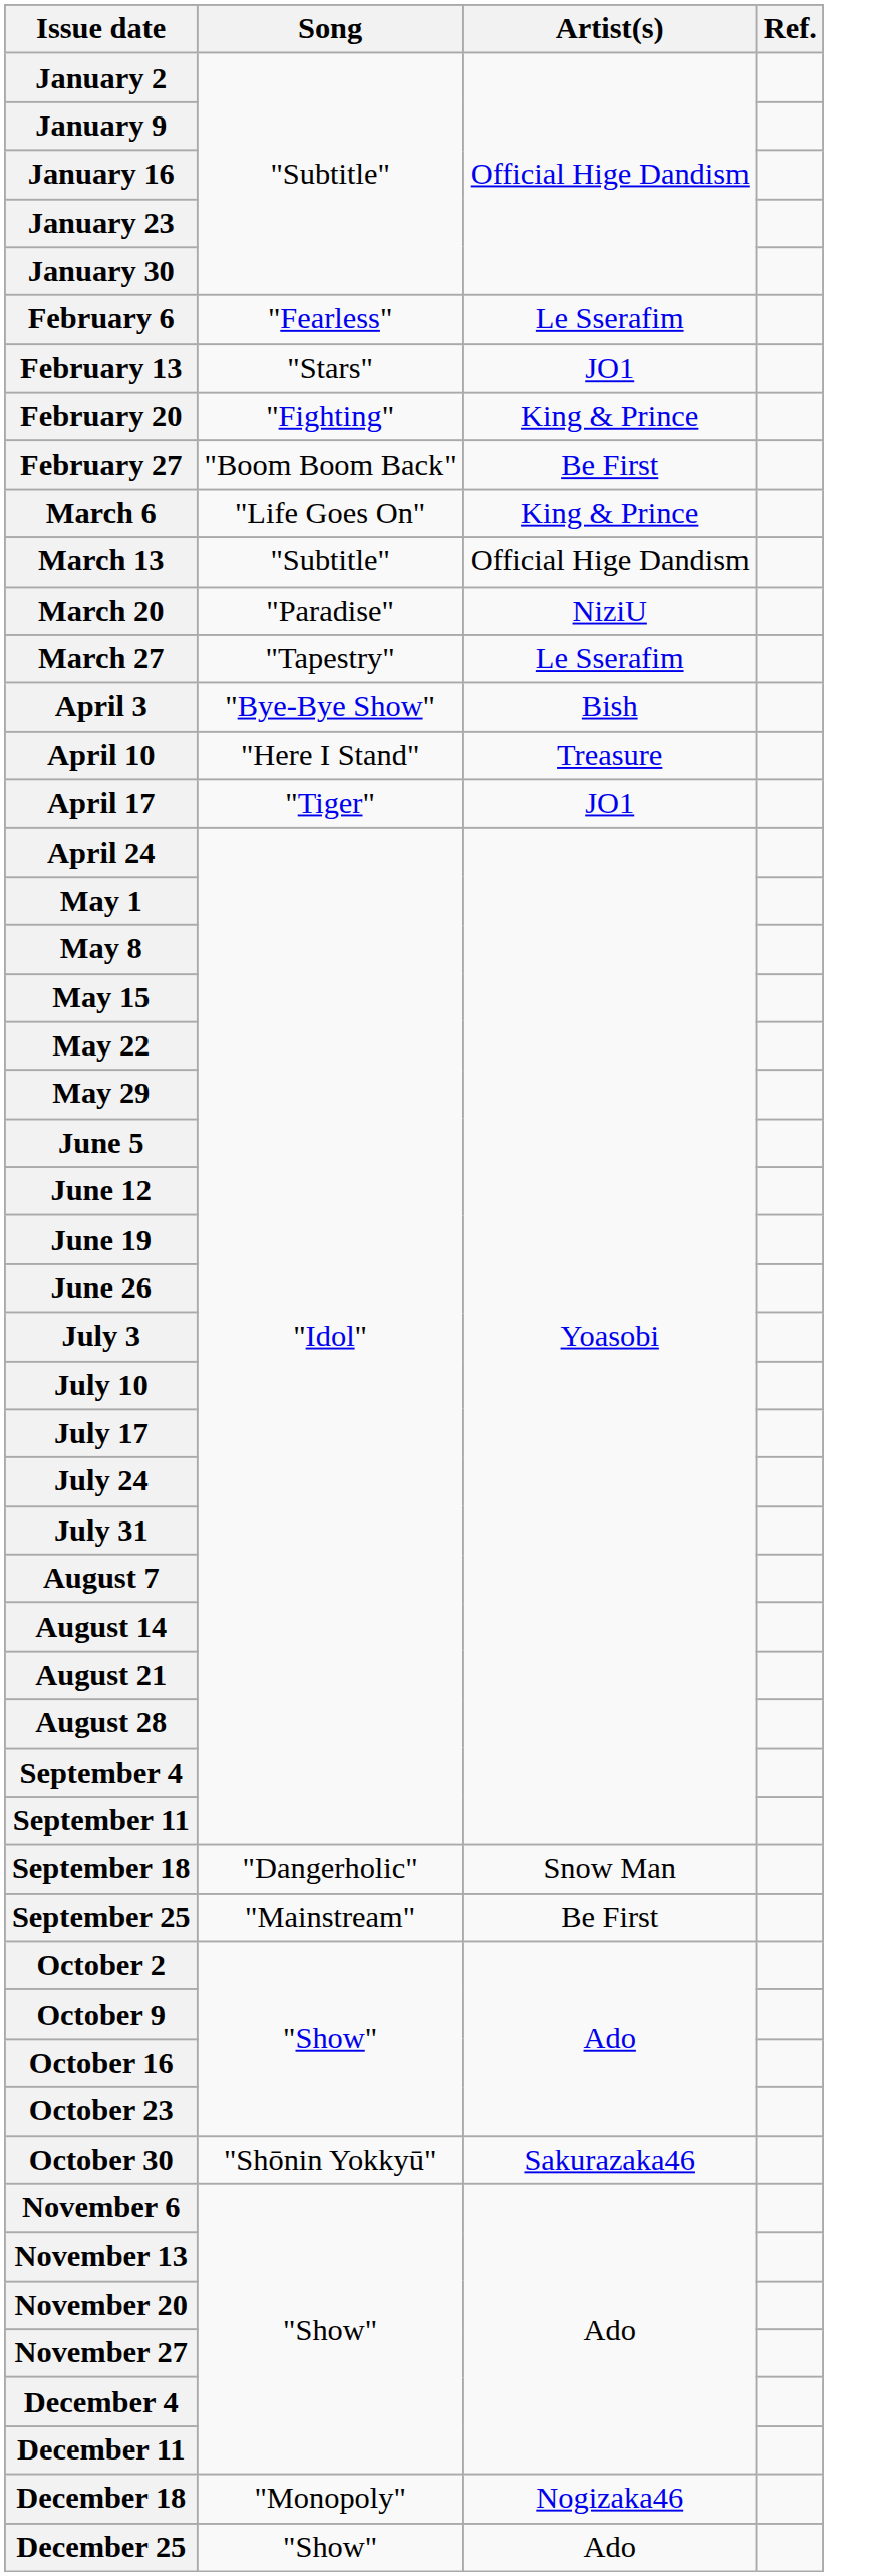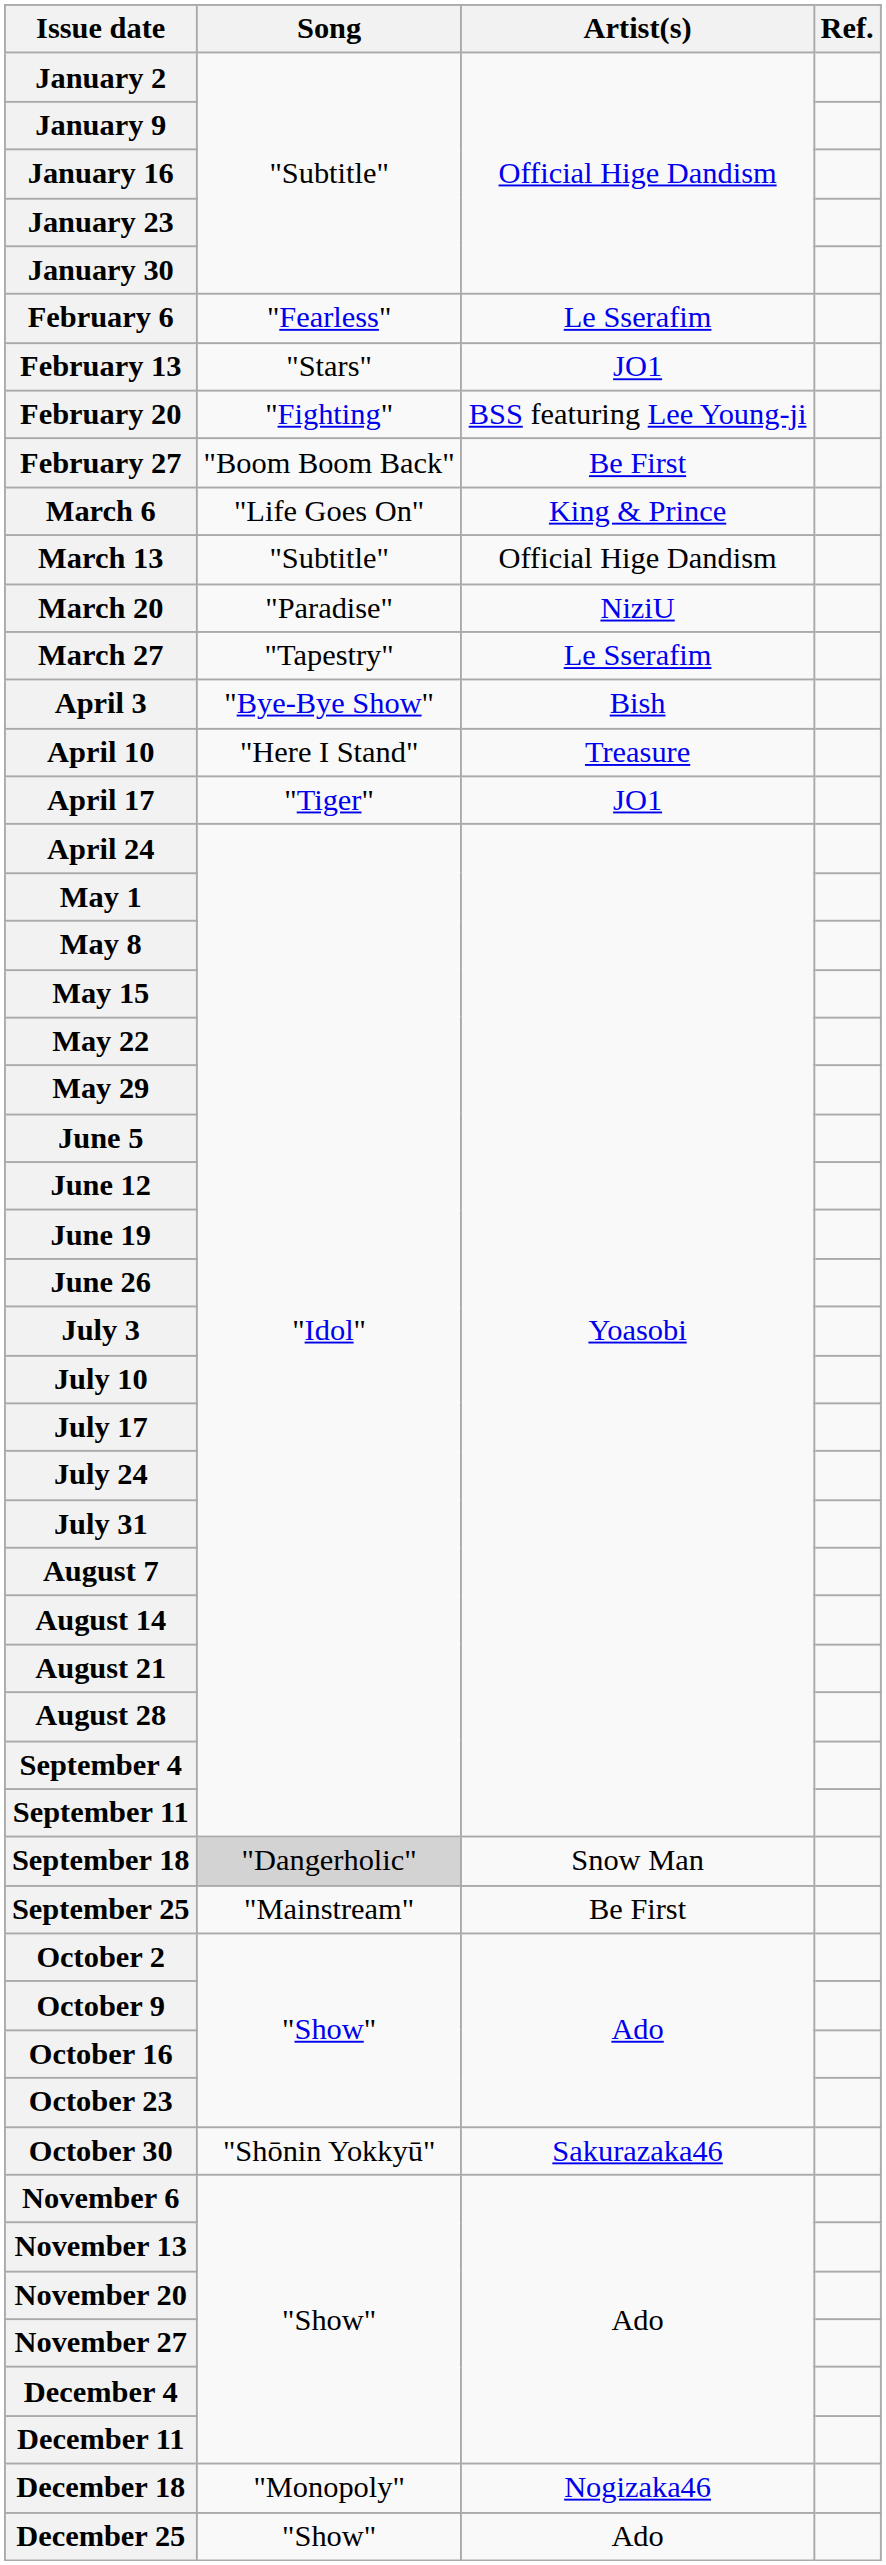 <table class="wikitable plainrowheaders" style="text-align: center">
 <tr>
 <th scope="col">Issue date</th>
 <th scope="col">Song</th>
 <th scope="col">Artist(s)</th>
 <th scope="col">Ref.</th>
 </tr>
 <tr>
 <th scope="row">January 2</th>
 <td rowspan="5">"Subtitle"</td>
 <td rowspan="5"><a href='#'>Official Hige Dandism</a></td>
 <td></td>
 </tr>
 <tr>
 <th scope="row">January 9</th>
 <td></td>
 </tr>
 <tr>
 <th scope="row">January 16</th>
 <td></td>
 </tr>
 <tr>
 <th scope="row">January 23</th>
 <td></td>
 </tr>
 <tr>
 <th scope="row">January 30</th>
 <td></td>
 </tr>
 <tr>
 <th scope="row">February 6</th>
 <td>"<a href='#'>Fearless</a>"</td>
 <td><a href='#'>Le Sserafim</a></td>
 <td></td>
 </tr>
 <tr>
 <th scope="row">February 13</th>
 <td>"Stars"</td>
 <td><a href='#'>JO1</a></td>
 <td></td>
 </tr>
 <tr>
 <th scope="row">February 20</th>
 <td>"<a href='#'>Fighting</a>"</td>
-<td><a href='#'>King & Prince</a></td>
+<td><a href='#'>BSS</a> featuring <a href='#'>Lee Young-ji</a></td>
 <td></td>
 </tr>
 <tr>
 <th scope="row">February 27</th>
 <td>"Boom Boom Back"</td>
 <td><a href='#'>Be First</a></td>
 <td></td>
 </tr>
 <tr>
 <th scope="row">March 6</th>
 <td>"Life Goes On"</td>
 <td><a href='#'>King & Prince</a></td>
 <td></td>
 </tr>
 <tr>
 <th scope="row">March 13</th>
 <td>"Subtitle"</td>
 <td>Official Hige Dandism</td>
 <td></td>
 </tr>
 <tr>
 <th scope="row">March 20</th>
 <td>"Paradise"</td>
 <td><a href='#'>NiziU</a></td>
 <td></td>
 </tr>
 <tr>
 <th scope="row">March 27</th>
 <td>"Tapestry"</td>
 <td><a href='#'>Le Sserafim</a></td>
 <td></td>
 </tr>
 <tr>
 <th scope="row">April 3</th>
 <td>"<a href='#'>Bye-Bye Show</a>"</td>
 <td><a href='#'>Bish</a></td>
 <td></td>
 </tr>
 <tr>
 <th scope="row">April 10</th>
 <td>"Here I Stand"</td>
 <td><a href='#'>Treasure</a></td>
 <td></td>
 </tr>
 <tr>
 <th scope="row">April 17</th>
 <td>"<a href='#'>Tiger</a>"</td>
 <td><a href='#'>JO1</a></td>
 <td></td>
 </tr>
 <tr>
 <th scope="row">April 24</th>
 <td rowspan="21">"<a href='#'>Idol</a>"</td>
 <td rowspan="21"><a href='#'>Yoasobi</a></td>
 <td></td>
 </tr>
 <tr>
 <th scope="row">May 1</th>
 <td></td>
 </tr>
 <tr>
 <th scope="row">May 8</th>
 <td></td>
 </tr>
 <tr>
 <th scope="row">May 15</th>
 <td></td>
 </tr>
 <tr>
 <th scope="row">May 22</th>
 <td></td>
 </tr>
 <tr>
 <th scope="row">May 29</th>
 <td></td>
 </tr>
 <tr>
 <th scope="row">June 5</th>
 <td></td>
 </tr>
 <tr>
 <th scope="row">June 12</th>
 <td></td>
 </tr>
 <tr>
 <th scope="row">June 19</th>
 <td></td>
 </tr>
 <tr>
 <th scope="row">June 26</th>
 <td></td>
 </tr>
 <tr>
 <th scope="row">July 3</th>
 <td></td>
 </tr>
 <tr>
 <th scope="row">July 10</th>
 <td></td>
 </tr>
 <tr>
 <th scope="row">July 17</th>
 <td></td>
 </tr>
 <tr>
 <th scope="row">July 24</th>
 <td></td>
 </tr>
 <tr>
 <th scope="row">July 31</th>
 <td></td>
 </tr>
 <tr>
 <th scope="row">August 7</th>
 <td></td>
 </tr>
 <tr>
 <th scope="row">August 14</th>
 <td></td>
 </tr>
 <tr>
 <th scope="row">August 21</th>
 <td></td>
 </tr>
 <tr>
 <th scope="row">August 28</th>
 <td></td>
 </tr>
 <tr>
 <th scope="row">September 4</th>
 <td></td>
 </tr>
 <tr>
 <th scope="row">September 11</th>
 <td></td>
 </tr>
 <tr>
 <th scope="row">September 18</th>
-<td>"Dangerholic"</td>
+<td style="background: lightgrey;">"Dangerholic"</td>
 <td>Snow Man</td>
 <td></td>
 </tr>
 <tr>
 <th scope="row">September 25</th>
 <td>"Mainstream"</td>
 <td>Be First</td>
 <td></td>
 </tr>
 <tr>
 <th scope="row">October 2</th>
 <td rowspan="4">"<a href='#'>Show</a>"</td>
 <td rowspan="4"><a href='#'>Ado</a></td>
 <td></td>
 </tr>
 <tr>
 <th scope="row">October 9</th>
 <td></td>
 </tr>
 <tr>
 <th scope="row">October 16</th>
 <td></td>
 </tr>
 <tr>
 <th scope="row">October 23</th>
 <td></td>
 </tr>
 <tr>
 <th scope="row">October 30</th>
 <td>"Shōnin Yokkyū"</td>
 <td><a href='#'>Sakurazaka46</a></td>
 <td></td>
 </tr>
 <tr>
 <th scope="row">November 6</th>
 <td rowspan="6">"Show"</td>
 <td rowspan="6">Ado</td>
 <td></td>
 </tr>
 <tr>
 <th scope="row">November 13</th>
 <td></td>
 </tr>
 <tr>
 <th scope="row">November 20</th>
 <td></td>
 </tr>
 <tr>
 <th scope="row">November 27</th>
 <td></td>
 </tr>
 <tr>
 <th scope="row">December 4</th>
 <td></td>
 </tr>
 <tr>
 <th scope="row">December 11</th>
 <td></td>
 </tr>
 <tr>
 <th scope="row">December 18</th>
 <td>"Monopoly"</td>
 <td><a href='#'>Nogizaka46</a></td>
 <td></td>
 </tr>
 <tr>
 <th scope="row">December 25</th>
 <td>"Show"</td>
 <td>Ado</td>
 <td></td>
 </tr>
 </table>
